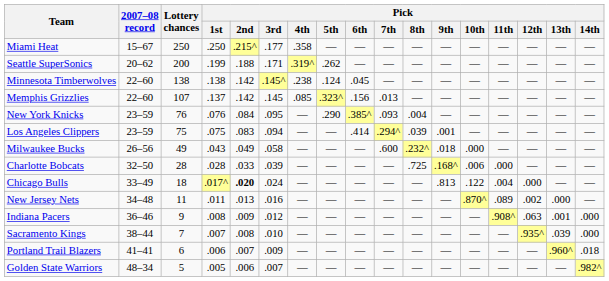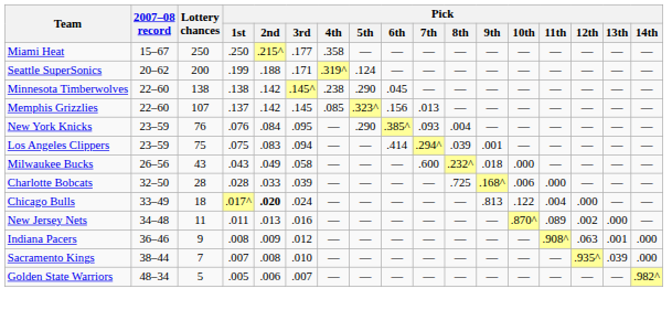 <table class="wikitable" style="text-align:center">
 <tr>
 <th rowspan="2" align="left">Team</th>
 <th rowspan="2"><a href='#'>2007–08<br> record</a></th>
 <th rowspan="2">Lottery<br> chances</th>
 <th colspan="14">Pick</th>
 </tr>
 <tr>
 <th>1st</th>
 <th>2nd</th>
 <th>3rd</th>
 <th>4th</th>
 <th>5th</th>
 <th>6th</th>
 <th>7th</th>
 <th>8th</th>
 <th>9th</th>
 <th>10th</th>
 <th>11th</th>
 <th>12th</th>
 <th>13th</th>
 <th>14th</th>
 </tr>
 <tr>
 <td align="left"><a href='#'>Miami Heat</a></td>
 <td>15–67</td>
 <td>250</td>
 <td>.250</td>
 <td style="background-color:#FFFF99">.215^</td>
 <td>.177</td>
 <td>.358</td>
 <td align="center">—</td>
 <td align="center">—</td>
 <td align="center">—</td>
 <td align="center">—</td>
 <td align="center">—</td>
 <td align="center">—</td>
 <td align="center">—</td>
 <td align="center">—</td>
 <td align="center">—</td>
 <td align="center">—</td>
 </tr>
 <tr>
 <td align="left"><a href='#'>Seattle SuperSonics</a></td>
 <td>20–62</td>
 <td>200</td>
 <td>.199</td>
 <td>.188</td>
 <td>.171</td>
 <td style="background-color:#FFFF99">.319^</td>
-<td>.262</td>
+<td>.124</td>
 <td align="center">—</td>
 <td align="center">—</td>
 <td align="center">—</td>
 <td align="center">—</td>
 <td align="center">—</td>
 <td align="center">—</td>
 <td align="center">—</td>
 <td align="center">—</td>
 <td align="center">—</td>
 </tr>
 <tr>
 <td align="left"><a href='#'>Minnesota Timberwolves</a></td>
 <td>22–60</td>
 <td>138</td>
 <td>.138</td>
 <td>.142</td>
 <td style="background-color:#FFFF99">.145^</td>
 <td>.238</td>
-<td>.124</td>
+<td>.290</td>
 <td>.045</td>
 <td align="center">—</td>
 <td align="center">—</td>
 <td align="center">—</td>
 <td align="center">—</td>
 <td align="center">—</td>
 <td align="center">—</td>
 <td align="center">—</td>
 <td align="center">—</td>
 </tr>
 <tr>
 <td align="left"><a href='#'>Memphis Grizzlies</a></td>
 <td>22–60</td>
 <td>107</td>
 <td>.137</td>
 <td>.142</td>
 <td>.145</td>
 <td>.085</td>
 <td style="background-color:#FFFF99">.323^</td>
 <td>.156</td>
 <td>.013</td>
 <td align="center">—</td>
 <td align="center">—</td>
 <td align="center">—</td>
 <td align="center">—</td>
 <td align="center">—</td>
 <td align="center">—</td>
 <td align="center">—</td>
 </tr>
 <tr>
 <td align="left"><a href='#'>New York Knicks</a></td>
 <td>23–59</td>
 <td>76</td>
 <td>.076</td>
 <td>.084</td>
 <td>.095</td>
 <td align="center">—</td>
 <td>.290</td>
 <td style="background-color:#FFFF99">.385^</td>
 <td>.093</td>
 <td>.004</td>
 <td align="center">—</td>
 <td align="center">—</td>
 <td align="center">—</td>
 <td align="center">—</td>
 <td align="center">—</td>
 <td align="center">—</td>
 </tr>
 <tr>
 <td align="left"><a href='#'>Los Angeles Clippers</a></td>
 <td>23–59</td>
 <td>75</td>
 <td>.075</td>
 <td>.083</td>
 <td>.094</td>
 <td align="center">—</td>
 <td align="center">—</td>
 <td>.414</td>
 <td style="background-color:#FFFF99">.294^</td>
 <td>.039</td>
 <td>.001</td>
 <td align="center">—</td>
 <td align="center">—</td>
 <td align="center">—</td>
 <td align="center">—</td>
 <td align="center">—</td>
 </tr>
 <tr>
 <td align="left"><a href='#'>Milwaukee Bucks</a></td>
 <td>26–56</td>
-<td>49</td>
+<td>43</td>
 <td>.043</td>
 <td>.049</td>
 <td>.058</td>
 <td align="center">—</td>
 <td align="center">—</td>
 <td align="center">—</td>
 <td>.600</td>
 <td style="background-color:#FFFF99">.232^</td>
 <td>.018</td>
 <td>.000</td>
 <td align="center">—</td>
 <td align="center">—</td>
 <td align="center">—</td>
 <td align="center">—</td>
 </tr>
 <tr>
 <td align="left"><a href='#'>Charlotte Bobcats</a></td>
 <td>32–50</td>
 <td>28</td>
 <td>.028</td>
 <td>.033</td>
 <td>.039</td>
 <td align="center">—</td>
 <td align="center">—</td>
 <td align="center">—</td>
 <td align="center">—</td>
 <td>.725</td>
 <td style="background-color:#FFFF99">.168^</td>
 <td>.006</td>
 <td>.000</td>
 <td align="center">—</td>
 <td align="center">—</td>
 <td align="center">—</td>
 </tr>
 <tr>
 <td align="left"><a href='#'>Chicago Bulls</a></td>
 <td>33–49</td>
 <td>18</td>
 <td style="background-color:#FFFF99">.017^</td>
 <td><strong>.020</strong></td>
 <td>.024</td>
 <td align="center">—</td>
 <td align="center">—</td>
 <td align="center">—</td>
 <td align="center">—</td>
 <td align="center">—</td>
 <td>.813</td>
 <td>.122</td>
 <td>.004</td>
 <td>.000</td>
 <td align="center">—</td>
 <td align="center">—</td>
 </tr>
 <tr>
 <td align="left"><a href='#'>New Jersey Nets</a></td>
 <td>34–48</td>
 <td>11</td>
 <td>.011</td>
 <td>.013</td>
 <td>.016</td>
 <td align="center">—</td>
 <td align="center">—</td>
 <td align="center">—</td>
 <td align="center">—</td>
 <td align="center">—</td>
 <td align="center">—</td>
 <td style="background-color:#FFFF99">.870^</td>
 <td>.089</td>
 <td>.002</td>
 <td>.000</td>
 <td align="center">—</td>
 </tr>
 <tr>
 <td align="left"><a href='#'>Indiana Pacers</a></td>
 <td>36–46</td>
 <td>9</td>
 <td>.008</td>
 <td>.009</td>
 <td>.012</td>
 <td align="center">—</td>
 <td align="center">—</td>
 <td align="center">—</td>
 <td align="center">—</td>
 <td align="center">—</td>
 <td align="center">—</td>
 <td align="center">—</td>
 <td style="background-color:#FFFF99">.908^</td>
 <td>.063</td>
 <td>.001</td>
 <td>.000</td>
 </tr>
 <tr>
 <td align="left"><a href='#'>Sacramento Kings</a></td>
 <td>38–44</td>
 <td>7</td>
 <td>.007</td>
 <td>.008</td>
 <td>.010</td>
 <td align="center">—</td>
 <td align="center">—</td>
 <td align="center">—</td>
 <td align="center">—</td>
 <td align="center">—</td>
 <td align="center">—</td>
 <td align="center">—</td>
 <td align="center">—</td>
 <td style="background-color:#FFFF99">.935^</td>
 <td>.039</td>
 <td>.000</td>
 </tr>
 <tr>
-<td align="left"><a href='#'>Portland Trail Blazers</a></td>
-<td>41–41</td>
-<td>6</td>
-<td>.006</td>
-<td>.007</td>
-<td>.009</td>
-<td align="center">—</td>
-<td align="center">—</td>
-<td align="center">—</td>
-<td align="center">—</td>
-<td align="center">—</td>
-<td align="center">—</td>
-<td align="center">—</td>
-<td align="center">—</td>
-<td align="center">—</td>
-<td style="background-color:#FFFF99">.960^</td>
-<td>.018</td>
-</tr>
-<tr>
 <td align="left"><a href='#'>Golden State Warriors</a></td>
 <td>48–34</td>
 <td>5</td>
 <td>.005</td>
 <td>.006</td>
 <td>.007</td>
 <td align="center">—</td>
 <td align="center">—</td>
 <td align="center">—</td>
 <td align="center">—</td>
 <td align="center">—</td>
 <td align="center">—</td>
 <td align="center">—</td>
 <td align="center">—</td>
 <td align="center">—</td>
 <td align="center">—</td>
 <td style="background-color:#FFFF99">.982^</td>
 </tr>
 </table>
